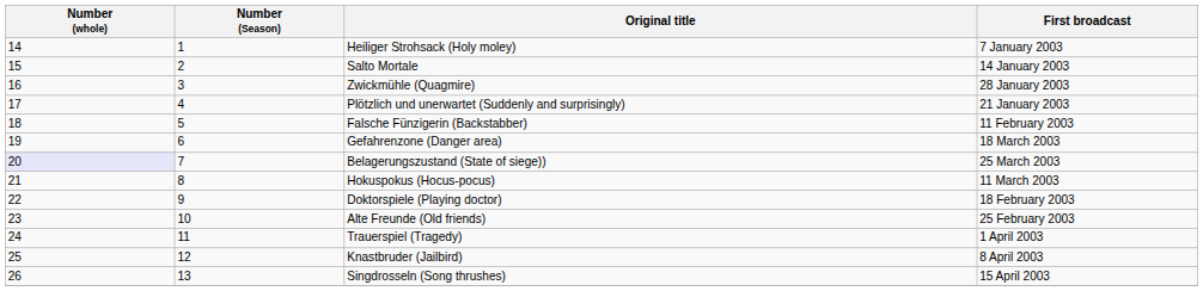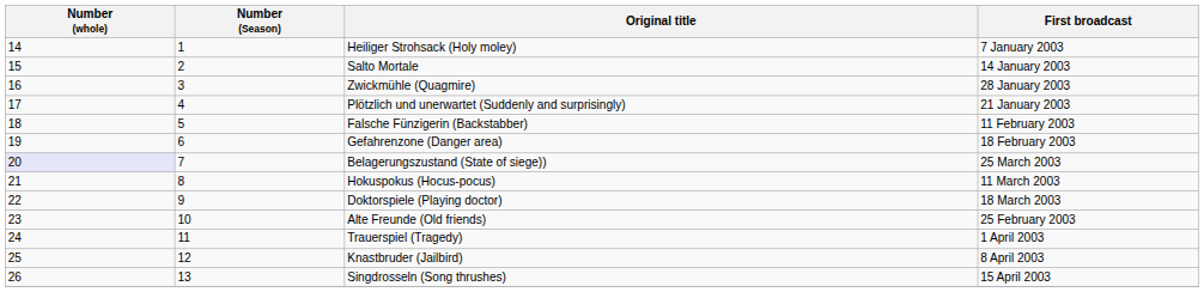 <table class="wikitable" width="100%">
 <tr>
 <th width="75"><strong>Number</strong><br> <small> (whole) </small></th>
 <th width="75"><strong>Number</strong><br> <small> (Season) </small></th>
 <th width="300">Original title</th>
 <th width="100">First broadcast</th>
 </tr>
 <tr>
 <td>14</td>
 <td>1</td>
 <td>Heiliger Strohsack (Holy moley)</td>
 <td>7 January 2003</td>
 </tr>
 <tr>
 <td>15</td>
 <td>2</td>
 <td>Salto Mortale</td>
 <td>14 January 2003</td>
 </tr>
 <tr>
 <td>16</td>
 <td>3</td>
 <td>Zwickmühle (Quagmire)</td>
 <td>28 January 2003</td>
 </tr>
 <tr>
 <td>17</td>
 <td>4</td>
 <td>Plötzlich und unerwartet (Suddenly and surprisingly)</td>
 <td>21 January 2003</td>
 </tr>
 <tr>
 <td>18</td>
 <td>5</td>
 <td>Falsche Fünzigerin (Backstabber)</td>
 <td>11 February 2003</td>
 </tr>
 <tr>
 <td>19</td>
 <td>6</td>
 <td>Gefahrenzone (Danger area)</td>
-<td>18 March 2003</td>
+<td>18 February 2003</td>
 </tr>
 <tr>
 <td style="background: lavender;">20</td>
 <td>7</td>
 <td>Belagerungszustand (State of siege))</td>
 <td>25 March 2003</td>
 </tr>
 <tr>
 <td>21</td>
 <td>8</td>
 <td>Hokuspokus (Hocus-pocus)</td>
 <td>11 March 2003</td>
 </tr>
 <tr>
 <td>22</td>
 <td>9</td>
 <td>Doktorspiele (Playing doctor)</td>
-<td>18 February 2003</td>
+<td>18 March 2003</td>
 </tr>
 <tr>
 <td>23</td>
 <td>10</td>
 <td>Alte Freunde (Old friends)</td>
 <td>25 February 2003</td>
 </tr>
 <tr>
 <td>24</td>
 <td>11</td>
 <td>Trauerspiel (Tragedy)</td>
 <td>1 April 2003</td>
 </tr>
 <tr>
 <td>25</td>
 <td>12</td>
 <td>Knastbruder (Jailbird)</td>
 <td>8 April 2003</td>
 </tr>
 <tr>
 <td>26</td>
 <td>13</td>
 <td>Singdrosseln (Song thrushes)</td>
 <td>15 April 2003</td>
 </tr>
 <tr>
 </tr>
 </table>
